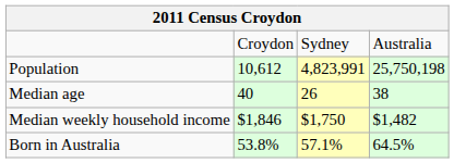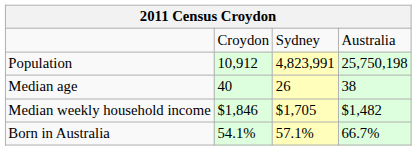 <table class="wikitable" style="float:right; clear:right; margin-left:1em">
 <tr>
 <th colspan="4">2011 Census Croydon</th>
 </tr>
 <tr>
 <td></td>
 <td>Croydon</td>
 <td>Sydney</td>
 <td>Australia</td>
 </tr>
 <tr>
 <td>Population</td>
-<td bgcolor="DDFFDD">10,612</td>
+<td bgcolor="DDFFDD">10,912</td>
 <td bgcolor="FFFFBB">4,823,991</td>
 <td bgcolor="DDFFDD">25,750,198</td>
 </tr>
 <tr>
 <td>Median age</td>
 <td bgcolor="DDFFDD">40</td>
 <td bgcolor="FFFFBB">26</td>
 <td bgcolor="DDFFDD">38</td>
 </tr>
 <tr>
 <td>Median weekly household income</td>
 <td bgcolor="DDFFDD">$1,846</td>
-<td bgcolor="FFFFBB">$1,750</td>
+<td bgcolor="FFFFBB">$1,705</td>
 <td bgcolor="DDFFDD">$1,482</td>
 </tr>
 <tr>
 <td>Born in Australia</td>
-<td bgcolor="DDFFDD">53.8%</td>
+<td bgcolor="DDFFDD">54.1%</td>
 <td bgcolor="FFFFBB">57.1%</td>
-<td bgcolor="DDFFDD">64.5%</td>
+<td bgcolor="DDFFDD">66.7%</td>
 </tr>
 </table>
